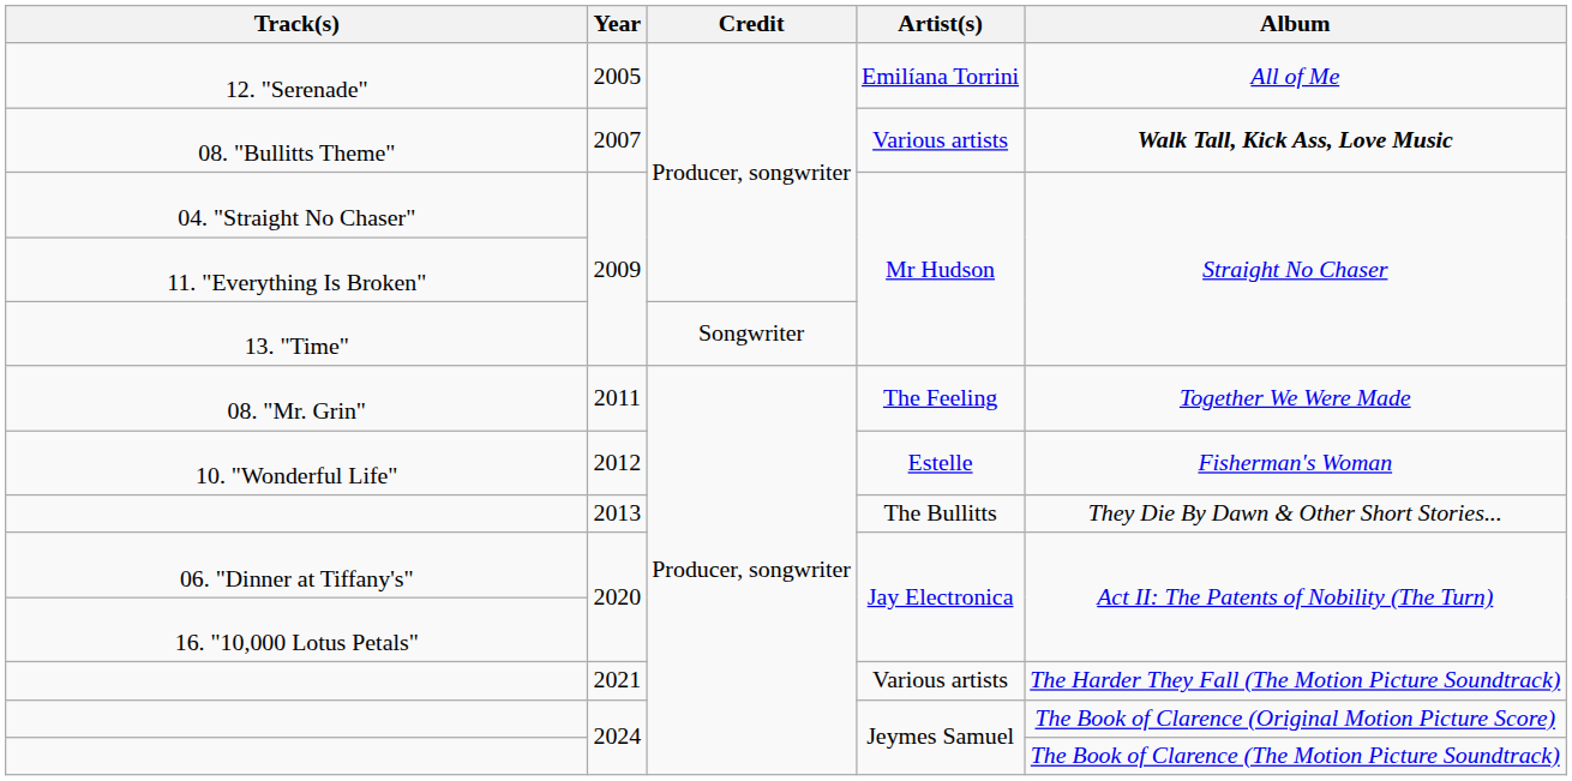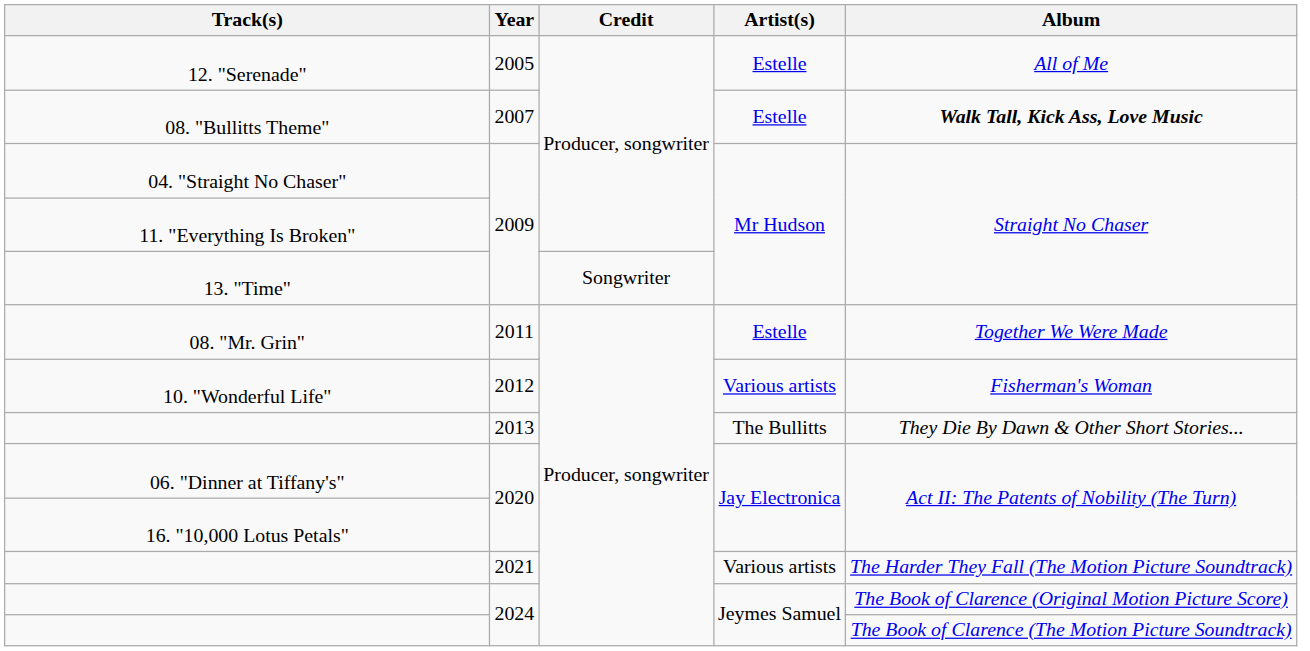 <table class="wikitable plainrowheaders" style="text-align:center;">
 <tr>
 <th scope="col" style="width:24em;">Track(s)</th>
 <th scope="col" style="width:1em;">Year</th>
 <th scope="col">Credit</th>
 <th scope="col">Artist(s)</th>
 <th scope="col">Album</th>
 </tr>
 <tr>
 <td><br>12. "Serenade"</td>
 <td>2005</td>
 <td rowspan="4">Producer, songwriter</td>
-<td><a href='#'>Emilíana Torrini</a></td>
+<td><a href='#'>Estelle</a></td>
 <td><em><a href='#'>All of Me</a></em></td>
 </tr>
 <tr>
 <td><br>08. "Bullitts Theme"</td>
 <td>2007</td>
-<td><a href='#'>Various artists</a></td>
+<td><a href='#'>Estelle</a></td>
 <td><strong><em>Walk Tall, Kick Ass, Love Music</em></strong></td>
 </tr>
 <tr>
 <td><br>04. "Straight No Chaser"</td>
 <td rowspan="3">2009</td>
 <td rowspan="3"><a href='#'>Mr Hudson</a></td>
 <td rowspan="3"><em><a href='#'>Straight No Chaser</a></em></td>
 </tr>
 <tr>
 <td><br>11. "Everything Is Broken"<br></td>
 </tr>
 <tr>
 <td><br>13. "Time"</td>
 <td>Songwriter</td>
 </tr>
 <tr>
 <td><br>08. "Mr. Grin"</td>
 <td>2011</td>
 <td rowspan="8">Producer, songwriter</td>
-<td><a href='#'>The Feeling</a></td>
+<td><a href='#'>Estelle</a></td>
 <td><em><a href='#'>Together We Were Made</a></em></td>
 </tr>
 <tr>
 <td><br>10. "Wonderful Life"<br></td>
 <td>2012</td>
-<td><a href='#'>Estelle</a></td>
+<td><a href='#'>Various artists</a></td>
 <td><em><a href='#'>Fisherman's Woman</a></em></td>
 </tr>
 <tr>
 <td></td>
 <td rowspan="1">2013</td>
 <td rowspan="1">The Bullitts</td>
 <td><em>They Die By Dawn & Other Short Stories...</em></td>
 </tr>
 <tr>
 <td><br>06. "Dinner at Tiffany's"<br></td>
 <td rowspan="2">2020</td>
 <td rowspan="2"><a href='#'>Jay Electronica</a></td>
 <td rowspan="2"><em><a href='#'>Act II: The Patents of Nobility (The Turn)</a></em></td>
 </tr>
 <tr>
 <td><br>16. "10,000 Lotus Petals"</td>
 </tr>
 <tr>
 <td></td>
 <td>2021</td>
 <td>Various artists</td>
 <td><em><a href='#'>The Harder They Fall (The Motion Picture Soundtrack)</a></em></td>
 </tr>
 <tr>
 <td></td>
 <td rowspan="2">2024</td>
 <td rowspan="2">Jeymes Samuel</td>
 <td><em><a href='#'>The Book of Clarence (Original Motion Picture Score)</a></em></td>
 </tr>
 <tr>
 <td></td>
 <td><em><a href='#'>The Book of Clarence (The Motion Picture Soundtrack)</a></em></td>
 </tr>
 </table>
